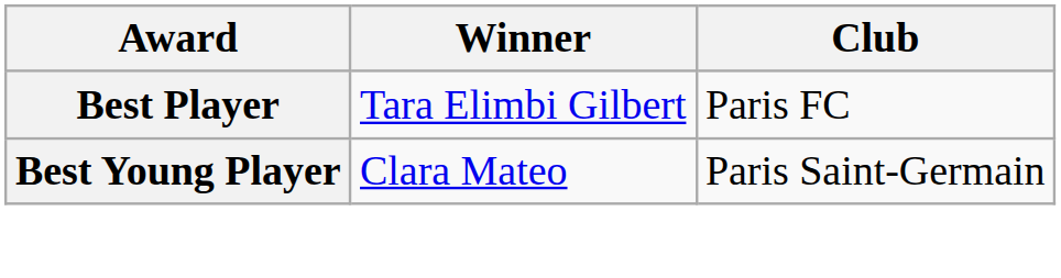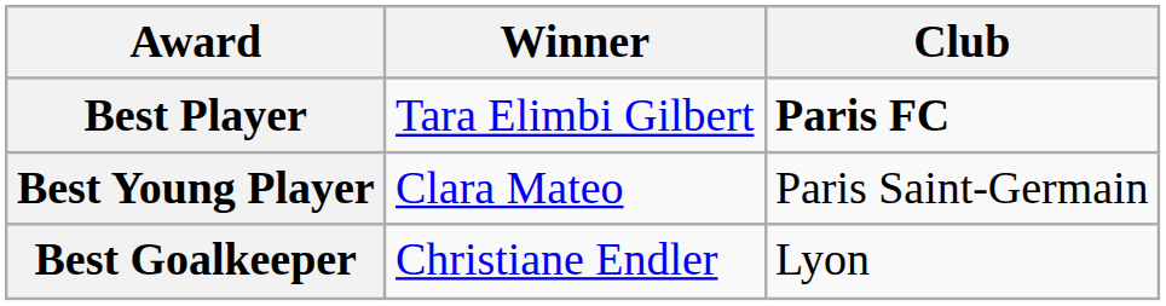 <table class="wikitable">
 <tr>
 <th>Award</th>
 <th>Winner</th>
 <th>Club</th>
 </tr>
 <tr>
 <th>Best Player</th>
 <td> <a href='#'>Tara Elimbi Gilbert</a></td>
-<td>Paris FC</td>
+<td><strong>Paris FC</strong></td>
 </tr>
 <tr>
 <th>Best Young Player</th>
 <td> <a href='#'>Clara Mateo</a></td>
 <td>Paris Saint-Germain</td>
 </tr>
+<tr>
+<th>Best Goalkeeper</th>
+<td> <a href='#'>Christiane Endler</a></td>
+<td>Lyon</td>
+</tr>
 </table>
